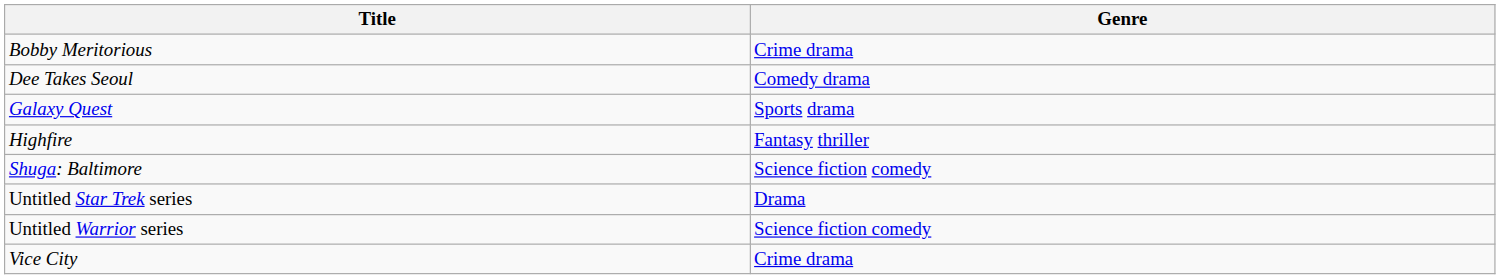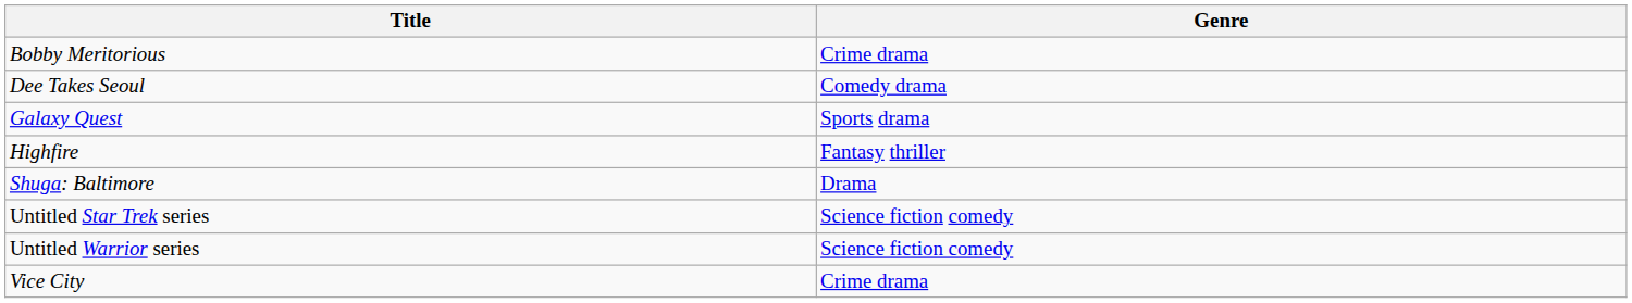 <table class="wikitable sortable" style="width:100%;">
 <tr>
 <th style="width:50%;">Title</th>
 <th style="width:50%;">Genre</th>
 </tr>
 <tr>
 <td><em>Bobby Meritorious</em></td>
 <td><a href='#'>Crime drama</a></td>
 </tr>
 <tr>
 <td><em>Dee Takes Seoul</em></td>
 <td><a href='#'>Comedy drama</a></td>
 </tr>
 <tr>
 <td><em><a href='#'>Galaxy Quest</a></em></td>
 <td><a href='#'>Sports</a> <a href='#'>drama</a></td>
 </tr>
 <tr>
 <td><em>Highfire</em></td>
 <td><a href='#'>Fantasy</a> <a href='#'>thriller</a></td>
 </tr>
 <tr>
 <td><em><a href='#'>Shuga</a>: Baltimore</em></td>
-<td><a href='#'>Science fiction</a> <a href='#'>comedy</a></td>
+<td><a href='#'>Drama</a></td>
 </tr>
 <tr>
 <td>Untitled <em><a href='#'>Star Trek</a></em> series</td>
-<td><a href='#'>Drama</a></td>
+<td><a href='#'>Science fiction</a> <a href='#'>comedy</a></td>
 </tr>
 <tr>
 <td>Untitled <em><a href='#'>Warrior</a></em> series</td>
 <td><a href='#'>Science fiction comedy</a></td>
 </tr>
 <tr>
 <td><em>Vice City</em></td>
 <td><a href='#'>Crime drama</a></td>
 </tr>
 </table>
